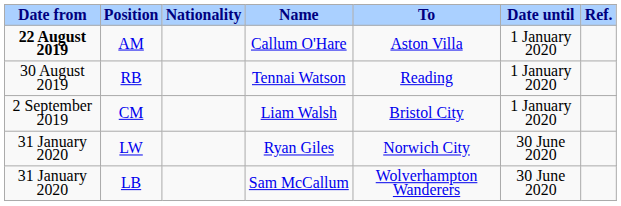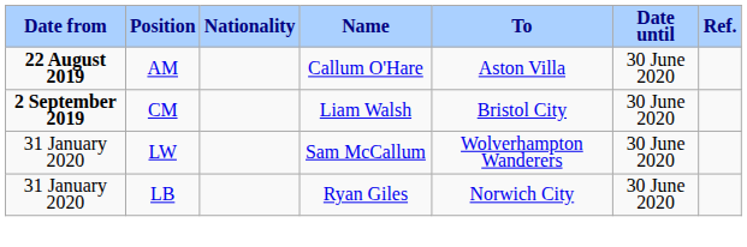 <table class="wikitable sortable alternance" style="font-size:100%; text-align:center; line-height:14px; width:70%;">
 <tr>
 <th style="background:#AAD0FF; color:#000080; width:120px;">Date from</th>
 <th style="background:#AAD0FF; color:#000080; width:50px;">Position</th>
 <th style="background:#AAD0FF; color:#000080; width:50px;">Nationality</th>
 <th style="background:#AAD0FF; color:#000080; width:150px;">Name</th>
 <th style="background:#AAD0FF; color:#000080; width:200px;">To</th>
 <th style="background:#AAD0FF; color:#000080; width:110px;">Date until</th>
 <th style="background:#AAD0FF; color:#000080; width:25px;">Ref.</th>
 </tr>
 <tr>
 <td><strong>22 August 2019</strong></td>
 <td><a href='#'>AM</a></td>
 <td></td>
 <td><a href='#'>Callum O'Hare</a></td>
 <td> <a href='#'>Aston Villa</a></td>
-<td>1 January 2020</td>
+<td>30 June 2020</td>
 <td></td>
 </tr>
 <tr>
-<td>30 August 2019</td>
-<td><a href='#'>RB</a></td>
-<td></td>
-<td><a href='#'>Tennai Watson</a></td>
-<td> <a href='#'>Reading</a></td>
-<td>1 January 2020</td>
-<td></td>
-</tr>
-<tr>
-<td>2 September 2019</td>
+<td><strong>2 September 2019</strong></td>
 <td><a href='#'>CM</a></td>
 <td></td>
 <td><a href='#'>Liam Walsh</a></td>
 <td> <a href='#'>Bristol City</a></td>
-<td>1 January 2020</td>
+<td>30 June 2020</td>
 <td></td>
 </tr>
 <tr>
 <td>31 January 2020</td>
 <td><a href='#'>LW</a></td>
 <td></td>
-<td><a href='#'>Ryan Giles</a></td>
-<td> <a href='#'>Norwich City</a></td>
+<td><a href='#'>Sam McCallum</a></td>
+<td> <a href='#'>Wolverhampton Wanderers</a></td>
 <td>30 June 2020</td>
 <td></td>
 </tr>
 <tr>
 <td>31 January 2020</td>
 <td><a href='#'>LB</a></td>
 <td></td>
-<td><a href='#'>Sam McCallum</a></td>
-<td> <a href='#'>Wolverhampton Wanderers</a></td>
+<td><a href='#'>Ryan Giles</a></td>
+<td> <a href='#'>Norwich City</a></td>
 <td>30 June 2020</td>
 <td></td>
 </tr>
 </table>
